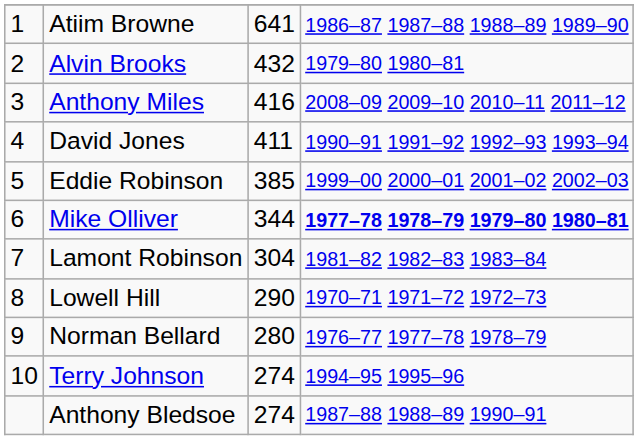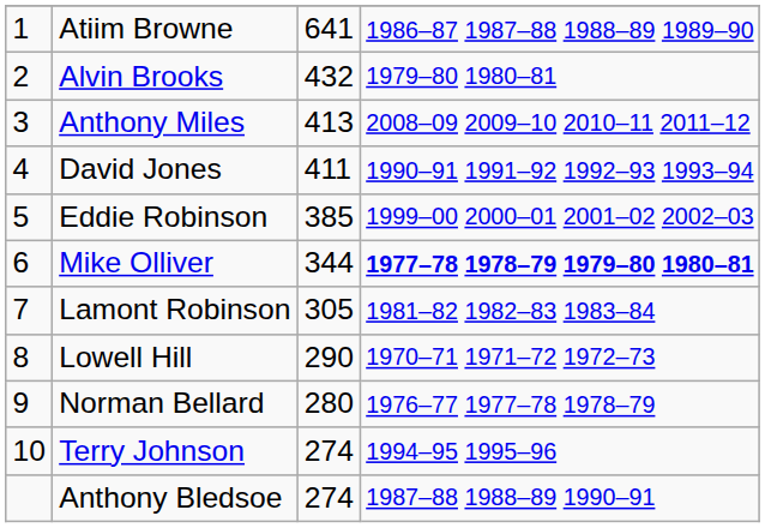 <table class="wikitable">
 <tr>
 </tr>
 <tr>
 <td>1</td>
 <td>Atiim Browne</td>
 <td>641</td>
 <td style="font-size:80%;"><a href='#'>1986–87</a> <a href='#'>1987–88</a> <a href='#'>1988–89</a> <a href='#'>1989–90</a></td>
 </tr>
 <tr>
 <td>2</td>
 <td><a href='#'>Alvin Brooks</a></td>
 <td>432</td>
 <td style="font-size:80%;"><a href='#'>1979–80</a> <a href='#'>1980–81</a></td>
 </tr>
 <tr>
 <td>3</td>
 <td><a href='#'>Anthony Miles</a></td>
-<td>416</td>
+<td>413</td>
 <td style="font-size:80%;"><a href='#'>2008–09</a> <a href='#'>2009–10</a> <a href='#'>2010–11</a> <a href='#'>2011–12</a></td>
 </tr>
 <tr>
 <td>4</td>
 <td>David Jones</td>
 <td>411</td>
 <td style="font-size:80%;"><a href='#'>1990–91</a> <a href='#'>1991–92</a> <a href='#'>1992–93</a> <a href='#'>1993–94</a></td>
 </tr>
 <tr>
 <td>5</td>
 <td>Eddie Robinson</td>
 <td>385</td>
 <td style="font-size:80%;"><a href='#'>1999–00</a> <a href='#'>2000–01</a> <a href='#'>2001–02</a> <a href='#'>2002–03</a></td>
 </tr>
 <tr>
 <td>6</td>
 <td><a href='#'>Mike Olliver</a></td>
 <td>344</td>
 <td style="font-size:80%;"><strong><a href='#'>1977–78</a> <a href='#'>1978–79</a> <a href='#'>1979–80</a> <a href='#'>1980–81</a></strong></td>
 </tr>
 <tr>
 <td>7</td>
 <td>Lamont Robinson</td>
-<td>304</td>
+<td>305</td>
 <td style="font-size:80%;"><a href='#'>1981–82</a> <a href='#'>1982–83</a> <a href='#'>1983–84</a></td>
 </tr>
 <tr>
 <td>8</td>
 <td>Lowell Hill</td>
 <td>290</td>
 <td style="font-size:80%;"><a href='#'>1970–71</a> <a href='#'>1971–72</a> <a href='#'>1972–73</a></td>
 </tr>
 <tr>
 <td>9</td>
 <td>Norman Bellard</td>
 <td>280</td>
 <td style="font-size:80%;"><a href='#'>1976–77</a> <a href='#'>1977–78</a> <a href='#'>1978–79</a></td>
 </tr>
 <tr>
 <td>10</td>
 <td><a href='#'>Terry Johnson</a></td>
 <td>274</td>
 <td style="font-size:80%;"><a href='#'>1994–95</a> <a href='#'>1995–96</a></td>
 </tr>
 <tr>
 <td></td>
 <td>Anthony Bledsoe</td>
 <td>274</td>
 <td style="font-size:80%;"><a href='#'>1987–88</a> <a href='#'>1988–89</a> <a href='#'>1990–91</a></td>
 </tr>
 </table>
